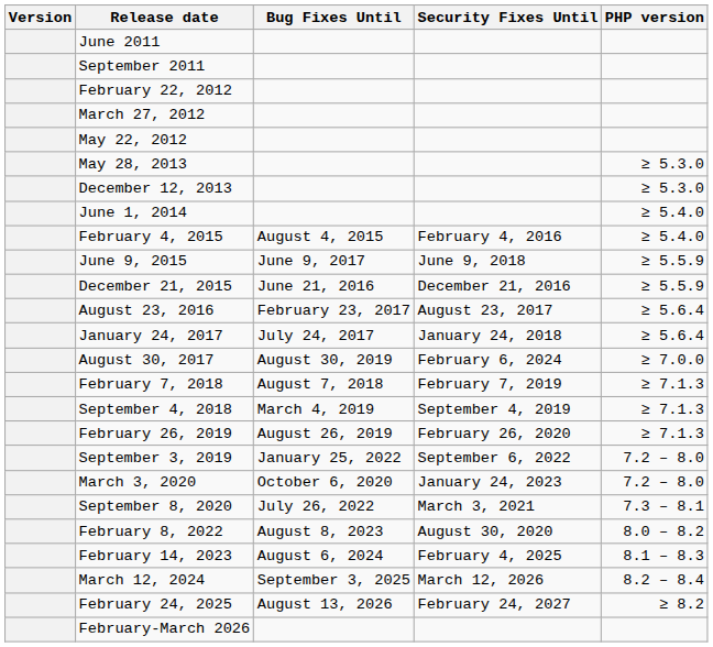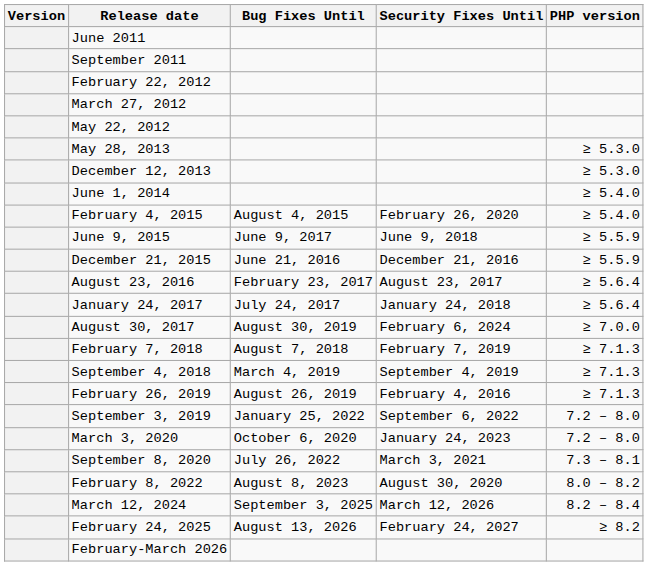 <table class="wikitable">
 <tr>
 <th>Version</th>
 <th>Release date</th>
 <th>Bug Fixes Until</th>
 <th>Security Fixes Until</th>
 <th>PHP version</th>
 </tr>
 <tr>
 <th></th>
 <td>June 2011</td>
 <td></td>
 <td></td>
 <td></td>
 </tr>
 <tr>
 <th></th>
 <td>September 2011</td>
 <td></td>
 <td></td>
 <td></td>
 </tr>
 <tr>
 <th></th>
 <td>February 22, 2012</td>
 <td></td>
 <td></td>
 <td></td>
 </tr>
 <tr>
 <th></th>
 <td>March 27, 2012</td>
 <td></td>
 <td></td>
 <td></td>
 </tr>
 <tr>
 <th></th>
 <td>May 22, 2012</td>
 <td></td>
 <td></td>
 <td></td>
 </tr>
 <tr>
 <th></th>
 <td>May 28, 2013</td>
 <td></td>
 <td></td>
 <td style="text-align:right;">≥ 5.3.0</td>
 </tr>
 <tr>
 <th></th>
 <td>December 12, 2013</td>
 <td></td>
 <td></td>
 <td style="text-align:right;">≥ 5.3.0</td>
 </tr>
 <tr>
 <th></th>
 <td>June 1, 2014</td>
 <td></td>
 <td></td>
 <td style="text-align:right;">≥ 5.4.0</td>
 </tr>
 <tr>
 <th></th>
 <td>February 4, 2015</td>
 <td>August 4, 2015</td>
-<td>February 4, 2016</td>
+<td>February 26, 2020</td>
 <td style="text-align:right;">≥ 5.4.0</td>
 </tr>
 <tr>
 <th></th>
 <td>June 9, 2015</td>
 <td>June 9, 2017</td>
 <td>June 9, 2018</td>
 <td style="text-align:right;">≥ 5.5.9</td>
 </tr>
 <tr>
 <th></th>
 <td>December 21, 2015</td>
 <td>June 21, 2016</td>
 <td>December 21, 2016</td>
 <td style="text-align:right;">≥ 5.5.9</td>
 </tr>
 <tr>
 <th></th>
 <td>August 23, 2016</td>
 <td>February 23, 2017</td>
 <td>August 23, 2017</td>
 <td style="text-align:right;">≥ 5.6.4</td>
 </tr>
 <tr>
 <th></th>
 <td>January 24, 2017</td>
 <td>July 24, 2017</td>
 <td>January 24, 2018</td>
 <td style="text-align:right;">≥ 5.6.4</td>
 </tr>
 <tr>
 <th></th>
 <td>August 30, 2017</td>
 <td>August 30, 2019</td>
 <td>February 6, 2024</td>
 <td style="text-align:right;">≥ 7.0.0</td>
 </tr>
 <tr>
 <th></th>
 <td>February 7, 2018</td>
 <td>August 7, 2018</td>
 <td>February 7, 2019</td>
 <td style="text-align:right;">≥ 7.1.3</td>
 </tr>
 <tr>
 <th></th>
 <td>September 4, 2018</td>
 <td>March 4, 2019</td>
 <td>September 4, 2019</td>
 <td style="text-align:right;">≥ 7.1.3</td>
 </tr>
 <tr>
 <th></th>
 <td>February 26, 2019</td>
 <td>August 26, 2019</td>
-<td>February 26, 2020</td>
+<td>February 4, 2016</td>
 <td style="text-align:right;">≥ 7.1.3</td>
 </tr>
 <tr>
 <th></th>
 <td>September 3, 2019</td>
 <td>January 25, 2022</td>
 <td>September 6, 2022</td>
 <td style="text-align:right;">7.2 – 8.0</td>
 </tr>
 <tr>
 <th></th>
 <td>March 3, 2020</td>
 <td>October 6, 2020</td>
 <td>January 24, 2023</td>
 <td style="text-align:right;">7.2 – 8.0</td>
 </tr>
 <tr>
 <th></th>
 <td>September 8, 2020</td>
 <td>July 26, 2022</td>
 <td>March 3, 2021</td>
 <td style="text-align:right;">7.3 – 8.1</td>
 </tr>
 <tr>
 <th></th>
 <td>February 8, 2022</td>
 <td>August 8, 2023</td>
 <td>August 30, 2020</td>
 <td style="text-align:right;">8.0 – 8.2</td>
 </tr>
 <tr>
 <th></th>
-<td>February 14, 2023</td>
-<td>August 6, 2024</td>
-<td>February 4, 2025</td>
-<td style="text-align:right;">8.1 – 8.3</td>
-</tr>
-<tr>
-<th></th>
 <td>March 12, 2024</td>
 <td>September 3, 2025</td>
 <td>March 12, 2026</td>
 <td style="text-align:right;">8.2 – 8.4</td>
 </tr>
 <tr>
 <th></th>
 <td>February 24, 2025</td>
 <td>August 13, 2026</td>
 <td>February 24, 2027</td>
 <td style="text-align:right;">≥ 8.2</td>
 </tr>
 <tr>
 <th></th>
 <td>February-March 2026</td>
 <td></td>
 <td></td>
 <td></td>
 </tr>
 </table>
